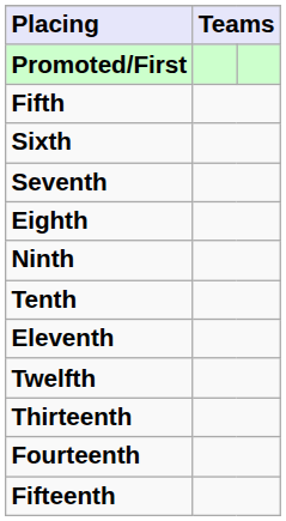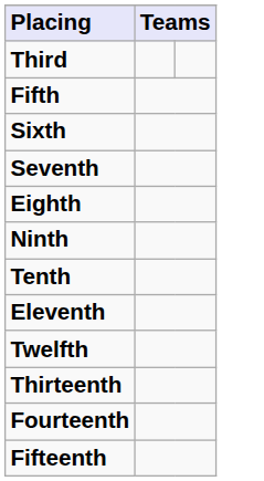 <table class=wikitable>
 <tr>
 </tr>
 <tr style="background: #E6E6FA;">
 <td><strong>Placing</strong></td>
 <td colspan=2 style="text-align:center"><strong>Teams</strong></td>
 </tr>
-<tr style="background: #ccffcc;">
-<td><strong>Promoted/First</strong></td>
-<td><strong></strong></td>
-<td><strong></strong></td>
+<tr>
+<td><strong>Third</strong></td>
+<td></td>
+<td></td>
 </tr>
 <tr>
 <td><strong>Fifth</strong></td>
 <td colspan=2></td>
 </tr>
 <tr>
 <td><strong>Sixth</strong></td>
 <td colspan=2></td>
 </tr>
 <tr>
 <td><strong>Seventh</strong></td>
 <td colspan=2></td>
 </tr>
 <tr>
 <td><strong>Eighth</strong></td>
 <td colspan=2></td>
 </tr>
 <tr>
 <td><strong>Ninth</strong></td>
 <td colspan=2></td>
 </tr>
 <tr>
 <td><strong>Tenth</strong></td>
 <td colspan=2></td>
 </tr>
 <tr>
 <td><strong>Eleventh</strong></td>
 <td colspan=2></td>
 </tr>
 <tr>
 <td><strong>Twelfth</strong></td>
 <td colspan=2></td>
 </tr>
 <tr>
 <td><strong>Thirteenth</strong></td>
 <td colspan=2></td>
 </tr>
 <tr>
 <td><strong>Fourteenth</strong></td>
 <td colspan=2></td>
 </tr>
 <tr>
 <td><strong>Fifteenth</strong></td>
 <td colspan=2></td>
 </tr>
 </table>
